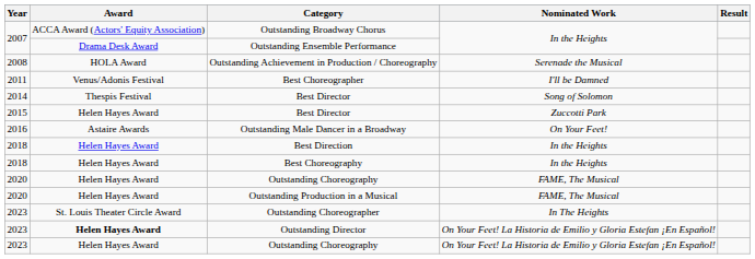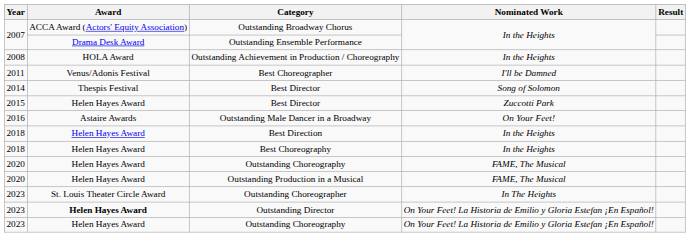 <table class="wikitable" style="font-size:90%; padding:4px; text-align:center; background:#f9f9f9;">
 <tr style="background:#B0C4DE;">
 <th>Year</th>
 <th>Award</th>
 <th>Category</th>
 <th>Nominated Work</th>
 <th>Result</th>
 </tr>
 <tr>
 <td rowspan=2>2007</td>
 <td>ACCA Award (<a href='#'>Actors' Equity Association</a>)</td>
 <td>Outstanding Broadway Chorus</td>
 <td rowspan=2><em>In the Heights</em></td>
 <td></td>
 </tr>
 <tr>
 <td><a href='#'>Drama Desk Award</a></td>
 <td>Outstanding Ensemble Performance</td>
 <td></td>
 </tr>
 <tr>
 <td>2008</td>
 <td>HOLA Award</td>
 <td>Outstanding Achievement in Production / Choreography</td>
-<td><em>Serenade the Musical</em></td>
+<td><em>In the Heights</em></td>
 <td></td>
 </tr>
 <tr>
 <td>2011</td>
 <td>Venus/Adonis Festival</td>
 <td>Best Choreographer</td>
 <td><em>I'll be Damned</em></td>
 <td></td>
 </tr>
 <tr>
 <td>2014</td>
 <td>Thespis Festival</td>
 <td>Best Director</td>
 <td><em>Song of Solomon</em></td>
 <td></td>
 </tr>
 <tr>
 <td>2015</td>
 <td>Helen Hayes Award</td>
 <td>Best Director</td>
 <td><em>Zuccotti Park</em></td>
 <td></td>
 </tr>
 <tr>
 <td>2016</td>
 <td>Astaire Awards</td>
 <td>Outstanding Male Dancer in a Broadway</td>
 <td><em>On Your Feet!</em></td>
 <td></td>
 </tr>
 <tr>
 <td>2018</td>
 <td><a href='#'>Helen Hayes Award</a></td>
 <td>Best Direction</td>
 <td><em>In the Heights</em></td>
 <td></td>
 </tr>
 <tr>
 <td>2018</td>
 <td>Helen Hayes Award</td>
 <td>Best Choreography</td>
 <td><em>In the Heights</em></td>
 <td></td>
 </tr>
 <tr>
 <td>2020</td>
 <td>Helen Hayes Award</td>
 <td>Outstanding Choreography</td>
 <td><em>FAME, The Musical</em></td>
 <td></td>
 </tr>
 <tr>
 <td>2020</td>
 <td>Helen Hayes Award</td>
 <td>Outstanding Production in a Musical</td>
 <td><em>FAME, The Musical</em></td>
 <td></td>
 </tr>
 <tr>
 <td>2023</td>
 <td>St. Louis Theater Circle Award</td>
 <td>Outstanding Choreographer</td>
 <td><em>In The Heights</em></td>
 <td></td>
 </tr>
 <tr>
 <td>2023</td>
 <td><strong>Helen Hayes Award</strong></td>
 <td>Outstanding Director</td>
 <td><em>On Your Feet! La Historia de Emilio y Gloria Estefan ¡En Español!</em></td>
 <td></td>
 </tr>
 <tr>
 <td>2023</td>
 <td>Helen Hayes Award</td>
 <td>Outstanding Choreography</td>
 <td><em>On Your Feet! La Historia de Emilio y Gloria Estefan ¡En Español!</em></td>
 <td></td>
 </tr>
 </table>
